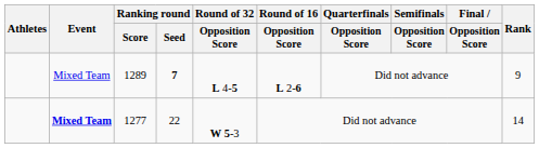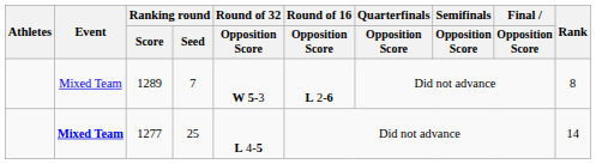 <table class="wikitable" style="font-size:90%;">
 <tr>
 <th rowspan="2">Athletes</th>
 <th rowspan="2">Event</th>
 <th colspan="2">Ranking round</th>
 <th>Round of 32</th>
 <th>Round of 16</th>
 <th>Quarterfinals</th>
 <th>Semifinals</th>
 <th>Final / </th>
 <th rowspan=2>Rank</th>
 </tr>
 <tr style="font-size:95%">
 <th>Score</th>
 <th>Seed</th>
 <th>Opposition<br>Score</th>
 <th>Opposition<br>Score</th>
 <th>Opposition<br>Score</th>
 <th>Opposition<br>Score</th>
 <th>Opposition<br>Score</th>
 </tr>
 <tr align=center>
 <td align=left><br></td>
 <td><a href='#'>Mixed Team</a></td>
 <td>1289</td>
-<td><strong>7</strong></td>
-<td><small><br></small><br> <strong>L</strong> 4-<strong>5</strong></td>
+<td>7</td>
+<td><small><br></small><br> <strong>W</strong> <strong>5</strong>-3</td>
 <td><small><br></small><br> <strong>L</strong> 2-<strong>6</strong></td>
 <td colspan=3>Did not advance</td>
-<td>9</td>
+<td>8</td>
 </tr>
 <tr align=center>
 <td align=left><br></td>
 <td><strong><a href='#'>Mixed Team</a></strong></td>
 <td>1277</td>
-<td>22</td>
-<td><small><br></small><br> <strong>W</strong> <strong>5</strong>-3</td>
+<td>25</td>
+<td><small><br></small><br> <strong>L</strong> 4-<strong>5</strong></td>
 <td colspan=4>Did not advance</td>
 <td>14</td>
 </tr>
 </table>
